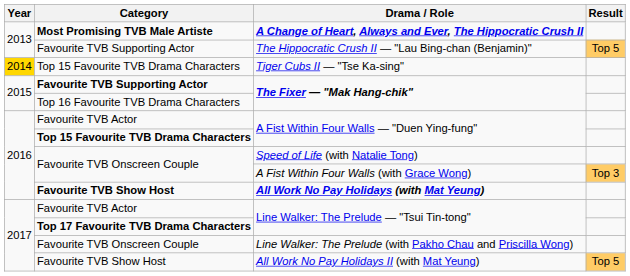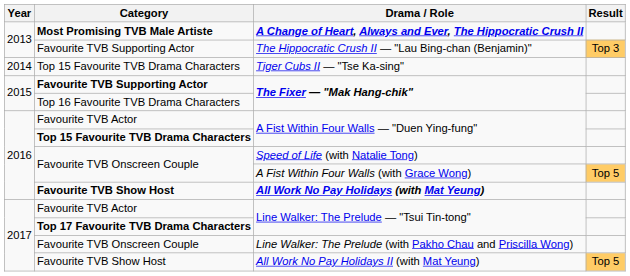 <table class="wikitable sortable">
 <tr>
 <th>Year</th>
 <th>Category</th>
 <th>Drama / Role</th>
 <th>Result</th>
 </tr>
 <tr>
 <td rowspan=2>2013</td>
 <td><strong> Most Promising TVB Male Artiste </strong></td>
 <td><strong><em><a href='#'>A Change of Heart</a><em>, </em><a href='#'>Always and Ever</a><em>, </em><a href='#'>The Hippocratic Crush II</a></em></strong></td>
 <td></td>
 </tr>
 <tr>
 <td>Favourite TVB Supporting Actor</td>
 <td><em><a href='#'>The Hippocratic Crush II</a></em> — "Lau Bing-chan (Benjamin)"</td>
-<td style="background-color:#ffcc66; text-align:center;">Top 5</td>
+<td style="background-color:#ffcc66; text-align:center;">Top 3</td>
 </tr>
 <tr>
-<td style="background: gold;">2014</td>
+<td>2014</td>
 <td>Top 15 Favourite TVB Drama Characters</td>
 <td><em><a href='#'>Tiger Cubs II</a></em> — "Tse Ka-sing"</td>
 <td></td>
 </tr>
 <tr>
 <td rowspan=2>2015</td>
 <td><strong> Favourite TVB Supporting Actor </strong></td>
 <td rowspan=2><strong><em><a href='#'>The Fixer</a><em> — "Mak Hang-chik"<strong></td>
 <td></td>
 </tr>
 <tr>
 <td></strong> Top 16 Favourite TVB Drama Characters <strong></td>
 <td></td>
 </tr>
 <tr>
 <td rowspan=5>2016</td>
 <td>Favourite TVB Actor</td>
 <td rowspan=2></em></strong><a href='#'>A Fist Within Four Walls</a></em> — "Duen Ying-fung"</strong></td>
 <td></td>
 </tr>
 <tr>
 <td><strong> Top 15 Favourite TVB Drama Characters </strong></td>
 <td></td>
 </tr>
 <tr>
 <td rowspan=2>Favourite TVB Onscreen Couple</td>
 <td><em><a href='#'>Speed of Life</a></em> (with <a href='#'>Natalie Tong</a>)</td>
 <td></td>
 </tr>
 <tr>
 <td><em>A Fist Within Four Walls</em> (with <a href='#'>Grace Wong</a>)</td>
-<td style="background-color:#ffcc66; text-align:center;">Top 3</td>
+<td style="background-color:#ffcc66; text-align:center;">Top 5</td>
 </tr>
 <tr>
 <td><strong> Favourite TVB Show Host </strong></td>
 <td><strong><em><a href='#'>All Work No Pay Holidays</a><em> (with <a href='#'>Mat Yeung</a>) <strong></td>
 <td></td>
 </tr>
 <tr>
 <td rowspan=4>2017</td>
 <td>Favourite TVB Actor</td>
 <td rowspan=2></em></strong><a href='#'>Line Walker: The Prelude</a></em> — "Tsui Tin-tong"</strong></td>
 <td></td>
 </tr>
 <tr>
 <td><strong> Top 17 Favourite TVB Drama Characters </strong></td>
 <td></td>
 </tr>
 <tr>
 <td>Favourite TVB Onscreen Couple</td>
 <td><em>Line Walker: The Prelude</em> (with <a href='#'>Pakho Chau</a> and <a href='#'>Priscilla Wong</a>)</td>
 <td></td>
 </tr>
 <tr>
 <td>Favourite TVB Show Host</td>
 <td><em><a href='#'>All Work No Pay Holidays II</a></em> (with <a href='#'>Mat Yeung</a>)</td>
 <td style="background-color:#ffcc66; text-align:center;">Top 5</td>
 </tr>
 </table>
